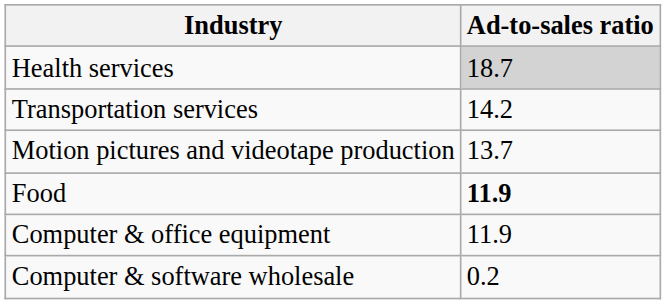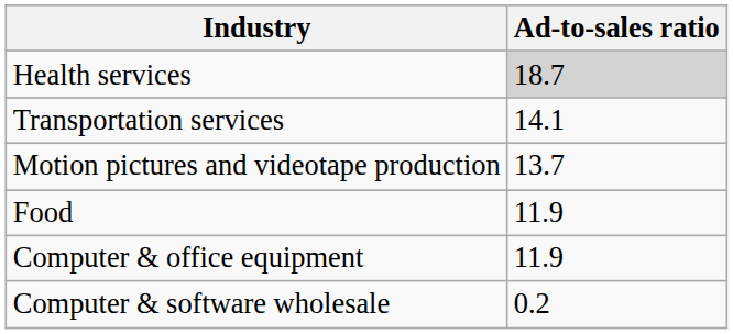 <table class="wikitable" style="margin-left: auto; margin-right: auto; border: none;">
 <tr>
 <th>Industry</th>
 <th>Ad-to-sales ratio</th>
 </tr>
 <tr>
 <td>Health services</td>
 <td style="background: lightgrey;">18.7</td>
 </tr>
 <tr>
 <td>Transportation services</td>
-<td>14.2</td>
+<td>14.1</td>
 </tr>
 <tr>
 <td>Motion pictures and videotape production</td>
 <td>13.7</td>
 </tr>
 <tr>
 <td>Food</td>
-<td><strong>11.9</strong></td>
+<td>11.9</td>
 </tr>
 <tr>
 <td>Computer & office equipment</td>
 <td>11.9</td>
 </tr>
 <tr>
 <td>Computer & software wholesale</td>
 <td>0.2</td>
 </tr>
 </table>
